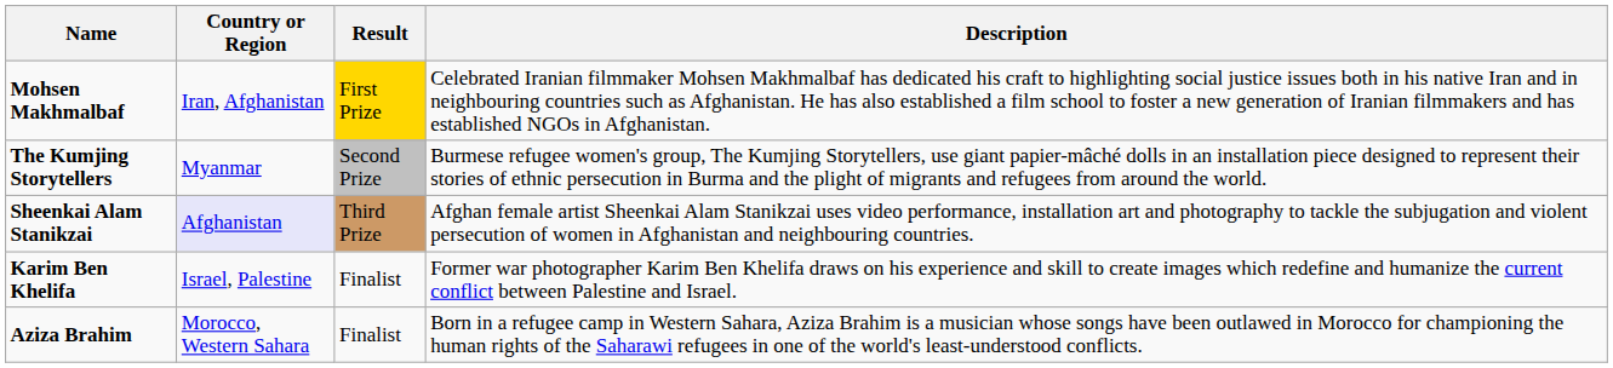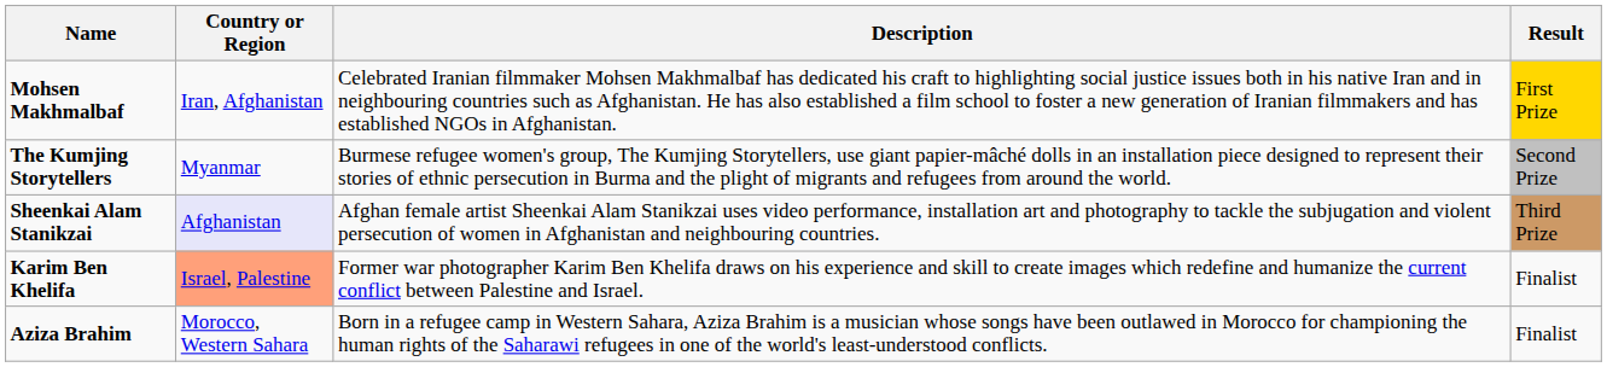 <table class="wikitable">
 <tr>
 <th>Name</th>
 <th>Country or Region</th>
+<th>Description</th>
 <th>Result</th>
-<th>Description</th>
 </tr>
 <tr>
 <td><strong>Mohsen Makhmalbaf</strong></td>
 <td><a href='#'>Iran</a>, <a href='#'>Afghanistan</a></td>
+<td>Celebrated Iranian filmmaker Mohsen Makhmalbaf has dedicated his craft to highlighting social justice issues both in his native Iran and in neighbouring countries such as Afghanistan. He has also established a film school to foster a new generation of Iranian filmmakers and has established NGOs in Afghanistan.</td>
 <td bgcolor=gold>First Prize</td>
-<td>Celebrated Iranian filmmaker Mohsen Makhmalbaf has dedicated his craft to highlighting social justice issues both in his native Iran and in neighbouring countries such as Afghanistan. He has also established a film school to foster a new generation of Iranian filmmakers and has established NGOs in Afghanistan.</td>
 </tr>
 <tr>
 <td><strong>The Kumjing Storytellers</strong></td>
 <td><a href='#'>Myanmar</a></td>
+<td>Burmese refugee women's group, The Kumjing Storytellers, use giant papier-mâché dolls in an installation piece designed to represent their stories of ethnic persecution in Burma and the plight of migrants and refugees from around the world.</td>
 <td bgcolor=silver>Second Prize</td>
-<td>Burmese refugee women's group, The Kumjing Storytellers, use giant papier-mâché dolls in an installation piece designed to represent their stories of ethnic persecution in Burma and the plight of migrants and refugees from around the world.</td>
 </tr>
 <tr>
 <td><strong>Sheenkai Alam Stanikzai</strong></td>
 <td style="background: lavender;"><a href='#'>Afghanistan</a></td>
+<td>Afghan female artist Sheenkai Alam Stanikzai uses video performance, installation art and photography to tackle the subjugation and violent persecution of women in Afghanistan and neighbouring countries.</td>
 <td bgcolor=cc9966>Third Prize</td>
-<td>Afghan female artist Sheenkai Alam Stanikzai uses video performance, installation art and photography to tackle the subjugation and violent persecution of women in Afghanistan and neighbouring countries.</td>
 </tr>
 <tr>
 <td><strong>Karim Ben Khelifa</strong></td>
-<td><a href='#'>Israel</a>, <a href='#'>Palestine</a></td>
+<td style="background: lightsalmon;"><a href='#'>Israel</a>, <a href='#'>Palestine</a></td>
+<td>Former war photographer Karim Ben Khelifa draws on his experience and skill to create images which redefine and humanize the <a href='#'>current conflict</a> between Palestine and Israel.</td>
 <td>Finalist</td>
-<td>Former war photographer Karim Ben Khelifa draws on his experience and skill to create images which redefine and humanize the <a href='#'>current conflict</a> between Palestine and Israel.</td>
 </tr>
 <tr>
 <td><strong>Aziza Brahim</strong></td>
 <td><a href='#'>Morocco</a>, <a href='#'>Western Sahara</a></td>
+<td>Born in a refugee camp in Western Sahara, Aziza Brahim is a musician whose songs have been outlawed in Morocco for championing the human rights of the <a href='#'>Saharawi</a> refugees in one of the world's least-understood conflicts.</td>
 <td>Finalist</td>
-<td>Born in a refugee camp in Western Sahara, Aziza Brahim is a musician whose songs have been outlawed in Morocco for championing the human rights of the <a href='#'>Saharawi</a> refugees in one of the world's least-understood conflicts.</td>
 </tr>
 </table>
